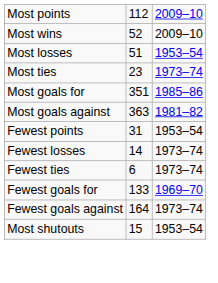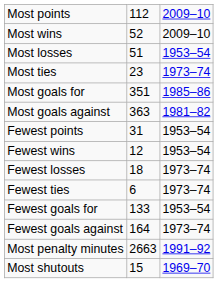 <table class="wikitable">
 <tr>
 <td>Most points</td>
 <td>112</td>
 <td><a href='#'>2009–10</a></td>
 </tr>
 <tr>
 <td>Most wins</td>
 <td>52</td>
 <td>2009–10</td>
 </tr>
 <tr>
 <td>Most losses</td>
 <td>51</td>
 <td><a href='#'>1953–54</a></td>
 </tr>
 <tr>
 <td>Most ties</td>
 <td>23</td>
 <td><a href='#'>1973–74</a></td>
 </tr>
 <tr>
 <td>Most goals for</td>
 <td>351</td>
 <td><a href='#'>1985–86</a></td>
 </tr>
 <tr>
 <td>Most goals against</td>
 <td>363</td>
 <td><a href='#'>1981–82</a></td>
 </tr>
 <tr>
 <td>Fewest points</td>
 <td>31</td>
 <td>1953–54</td>
 </tr>
 <tr>
+<td>Fewest wins</td>
+<td>12</td>
+<td>1953–54</td>
+</tr>
+<tr>
 <td>Fewest losses</td>
-<td>14</td>
+<td>18</td>
 <td>1973–74</td>
 </tr>
 <tr>
 <td>Fewest ties</td>
 <td>6</td>
 <td>1973–74</td>
 </tr>
 <tr>
 <td>Fewest goals for</td>
 <td>133</td>
-<td><a href='#'>1969–70</a></td>
+<td>1953–54</td>
 </tr>
 <tr>
 <td>Fewest goals against</td>
 <td>164</td>
 <td>1973–74</td>
 </tr>
 <tr>
+<td>Most penalty minutes</td>
+<td>2663</td>
+<td><a href='#'>1991–92</a></td>
+</tr>
+<tr>
 <td>Most shutouts</td>
 <td>15</td>
-<td>1953–54</td>
+<td><a href='#'>1969–70</a></td>
 </tr>
 </table>
